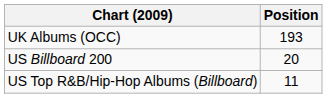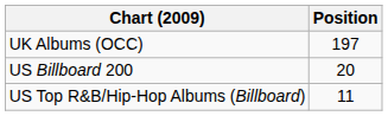 <table class="wikitable sortable">
 <tr>
 <th>Chart (2009)</th>
 <th>Position</th>
 </tr>
 <tr>
 <td align="left">UK Albums (OCC)</td>
-<td style="text-align:center;">193</td>
+<td style="text-align:center;">197</td>
 </tr>
 <tr>
 <td align="left">US <em>Billboard</em> 200</td>
 <td style="text-align:center;">20</td>
 </tr>
 <tr>
 <td align="left">US Top R&B/Hip-Hop Albums (<em>Billboard</em>)</td>
 <td style="text-align:center;">11</td>
 </tr>
 </table>
